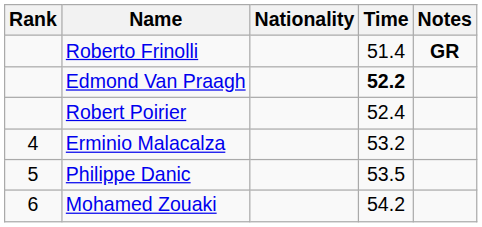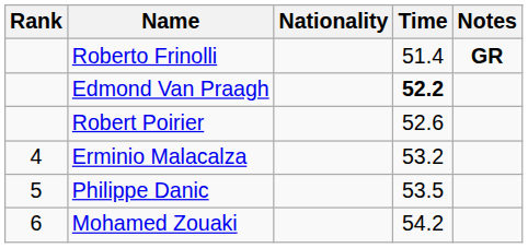 <table class="wikitable sortable" style="text-align:center">
 <tr>
 <th>Rank</th>
 <th>Name</th>
 <th>Nationality</th>
 <th>Time</th>
 <th>Notes</th>
 </tr>
 <tr>
 <td></td>
 <td align=left><a href='#'>Roberto Frinolli</a></td>
 <td align=left></td>
 <td>51.4</td>
 <td><strong>GR</strong></td>
 </tr>
 <tr>
 <td></td>
 <td align=left><a href='#'>Edmond Van Praagh</a></td>
 <td align=left></td>
 <td><strong>52.2</strong></td>
 <td></td>
 </tr>
 <tr>
 <td></td>
 <td align=left><a href='#'>Robert Poirier</a></td>
 <td align=left></td>
-<td>52.4</td>
+<td>52.6</td>
 <td></td>
 </tr>
 <tr>
 <td>4</td>
 <td align=left><a href='#'>Erminio Malacalza</a></td>
 <td align=left></td>
 <td>53.2</td>
 <td></td>
 </tr>
 <tr>
 <td>5</td>
 <td align=left><a href='#'>Philippe Danic</a></td>
 <td align=left></td>
 <td>53.5</td>
 <td></td>
 </tr>
 <tr>
 <td>6</td>
 <td align=left><a href='#'>Mohamed Zouaki</a></td>
 <td align=left></td>
 <td>54.2</td>
 <td></td>
 </tr>
 </table>
